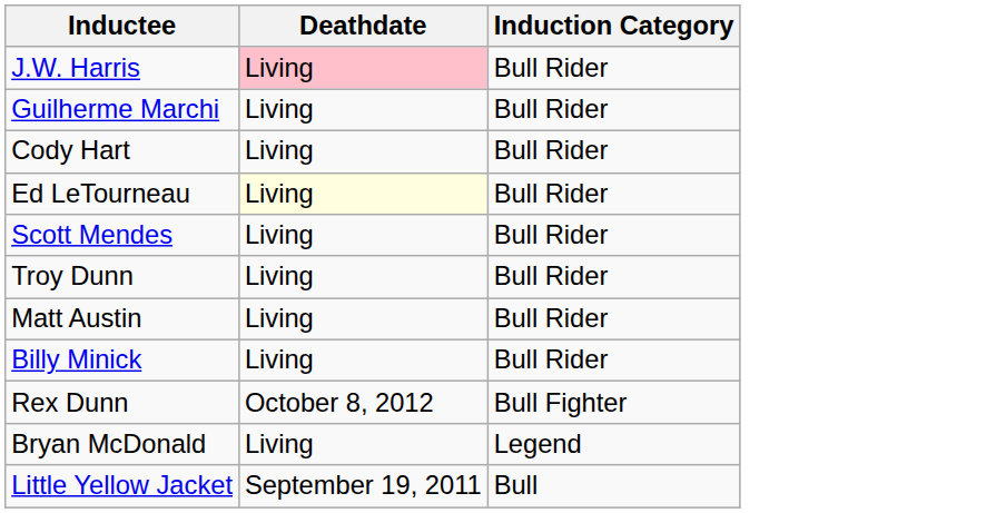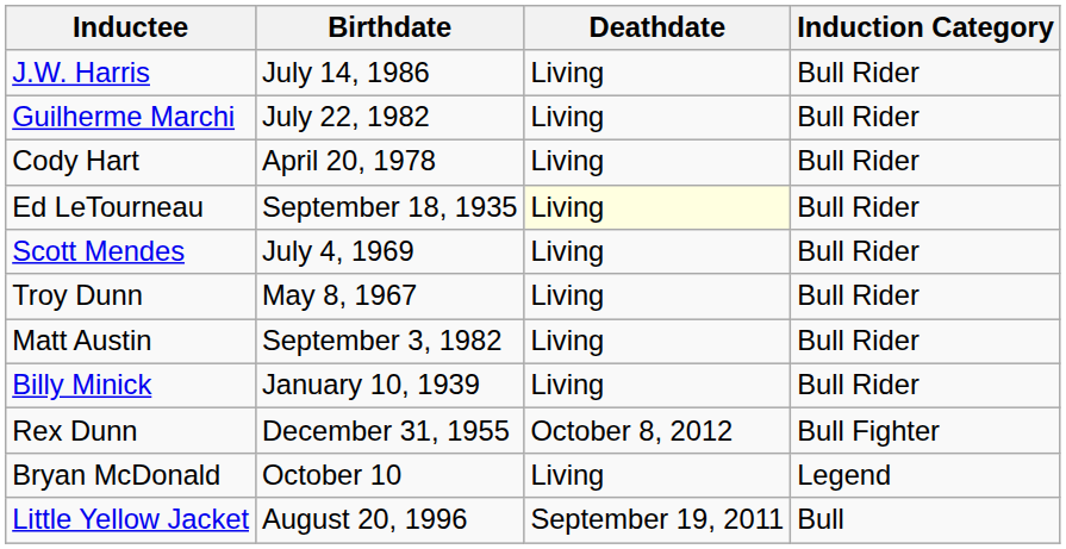 <table class="wikitable">
 <tr>
 <th>Inductee</th>
+<th>Birthdate</th>
 <th>Deathdate</th>
 <th>Induction Category</th>
 </tr>
 <tr>
 <td><a href='#'>J.W. Harris</a></td>
-<td style="background: pink;">Living</td>
+<td>July 14, 1986</td>
+<td>Living</td>
 <td>Bull Rider</td>
 </tr>
 <tr>
 <td><a href='#'>Guilherme Marchi</a></td>
+<td>July 22, 1982</td>
 <td>Living</td>
 <td>Bull Rider</td>
 </tr>
 <tr>
 <td>Cody Hart</td>
+<td>April 20, 1978</td>
 <td>Living</td>
 <td>Bull Rider</td>
 </tr>
 <tr>
 <td>Ed LeTourneau</td>
+<td>September 18, 1935</td>
 <td style="background: lightyellow;">Living</td>
 <td>Bull Rider</td>
 </tr>
 <tr>
 <td><a href='#'>Scott Mendes</a></td>
+<td>July 4, 1969</td>
 <td>Living</td>
 <td>Bull Rider</td>
 </tr>
 <tr>
 <td>Troy Dunn</td>
+<td>May 8, 1967</td>
 <td>Living</td>
 <td>Bull Rider</td>
 </tr>
 <tr>
 <td>Matt Austin</td>
+<td>September 3, 1982</td>
 <td>Living</td>
 <td>Bull Rider</td>
 </tr>
 <tr>
 <td><a href='#'>Billy Minick</a></td>
+<td>January 10, 1939</td>
 <td>Living</td>
 <td>Bull Rider</td>
 </tr>
 <tr>
 <td>Rex Dunn</td>
+<td>December 31, 1955</td>
 <td>October 8, 2012</td>
 <td>Bull Fighter</td>
 </tr>
 <tr>
 <td>Bryan McDonald</td>
+<td>October 10</td>
 <td>Living</td>
 <td>Legend</td>
 </tr>
 <tr>
 <td><a href='#'>Little Yellow Jacket</a></td>
+<td>August 20, 1996</td>
 <td>September 19, 2011</td>
 <td>Bull</td>
 </tr>
 </table>
